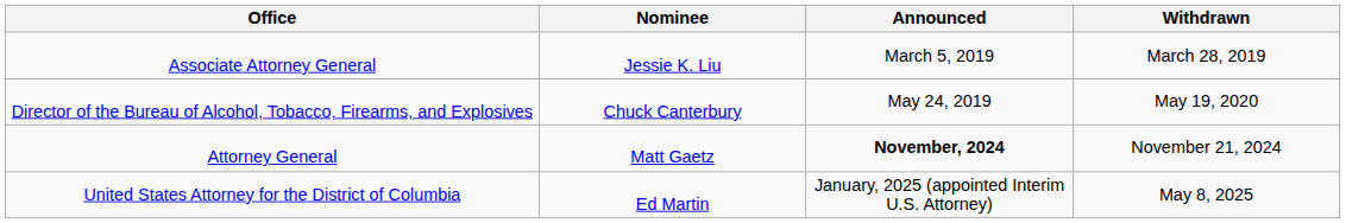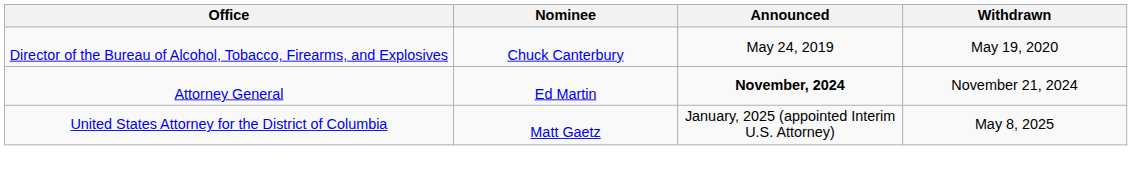 <table class="wikitable sortable" style="text-align:center">
 <tr>
 <th style="width:40%;">Office</th>
 <th style="width:20%;">Nominee</th>
 <th style="width:20%;">Announced</th>
 <th style="width:20%;">Withdrawn</th>
-</tr>
-<tr>
-<td><br><a href='#'>Associate Attorney General</a></td>
-<td><br><a href='#'>Jessie K. Liu</a></td>
-<td>March 5, 2019</td>
-<td>March 28, 2019</td>
 </tr>
 <tr>
 <td><br><a href='#'>Director of the Bureau of Alcohol, Tobacco, Firearms, and Explosives</a></td>
 <td><br><a href='#'>Chuck Canterbury</a></td>
 <td>May 24, 2019</td>
 <td>May 19, 2020</td>
 </tr>
 <tr>
 <td><br><a href='#'>Attorney General</a></td>
-<td><br><a href='#'>Matt Gaetz</a></td>
+<td><br><a href='#'>Ed Martin</a></td>
 <td><strong>November, 2024</strong></td>
 <td>November 21, 2024</td>
 </tr>
 <tr>
 <td><a href='#'>United States Attorney for the District of Columbia</a></td>
-<td><br><a href='#'>Ed Martin</a></td>
+<td><br><a href='#'>Matt Gaetz</a></td>
 <td>January, 2025 (appointed Interim U.S. Attorney)</td>
 <td>May 8, 2025</td>
 </tr>
 </table>
